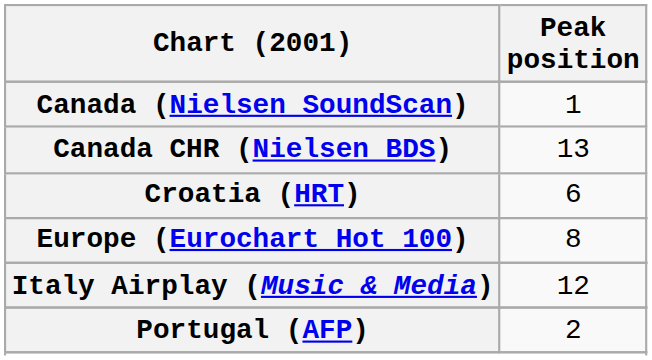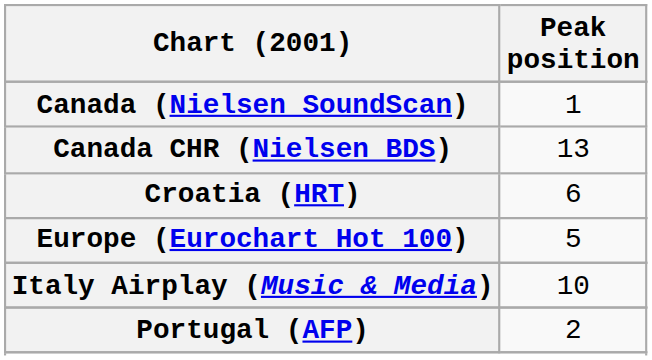 <table class="wikitable sortable plainrowheaders" style="text-align:center">
 <tr>
 <th scope="col">Chart (2001)</th>
 <th scope="col">Peak<br>position</th>
 </tr>
 <tr>
 </tr>
 <tr>
 </tr>
 <tr>
 </tr>
 <tr>
 </tr>
 <tr>
 <th scope="row">Canada (<a href='#'>Nielsen SoundScan</a>)</th>
 <td>1</td>
 </tr>
 <tr>
 <th scope="row">Canada CHR (<a href='#'>Nielsen BDS</a>)</th>
 <td align="center">13</td>
 </tr>
 <tr>
 <th scope="row">Croatia (<a href='#'>HRT</a>)</th>
 <td>6</td>
 </tr>
 <tr>
 </tr>
 <tr>
 <th scope="row">Europe (<a href='#'>Eurochart Hot 100</a>)</th>
-<td>8</td>
+<td>5</td>
 </tr>
 <tr>
 </tr>
 <tr>
 </tr>
 <tr>
 </tr>
 <tr>
 </tr>
 <tr>
 </tr>
 <tr>
 <th scope="row">Italy Airplay (<em><a href='#'>Music & Media</a></em>)</th>
-<td>12</td>
+<td>10</td>
 </tr>
 <tr>
 </tr>
 <tr>
 </tr>
 <tr>
 </tr>
 <tr>
 </tr>
 <tr>
 <th scope=row>Portugal (<a href='#'>AFP</a>)</th>
 <td>2</td>
 </tr>
 <tr>
 </tr>
 <tr>
 </tr>
 <tr>
 </tr>
 <tr>
 </tr>
 <tr>
 </tr>
 <tr>
 </tr>
 <tr>
 </tr>
 <tr>
 </tr>
 <tr>
 </tr>
 <tr>
 </tr>
 <tr>
 </tr>
 </table>
